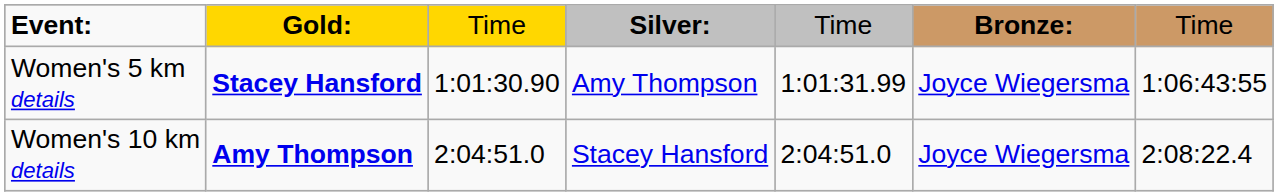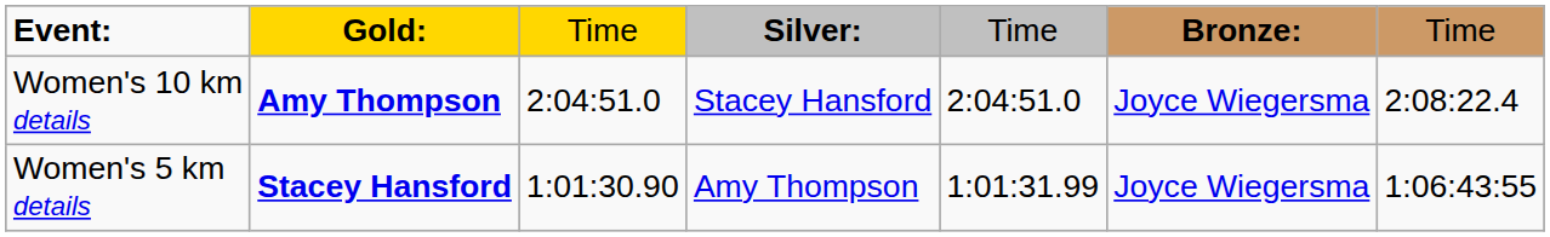 <table class="wikitable">
 <tr>
 <td><strong>Event:</strong></td>
 <td style="text-align:center;background-color:gold;"><strong>Gold:</strong></td>
 <td style="text-align:center;background-color:gold;">Time</td>
 <td style="text-align:center;background-color:silver;"><strong>Silver:</strong></td>
 <td style="text-align:center;background-color:silver;">Time</td>
 <td style="text-align:center;background-color:#CC9966;"><strong>Bronze:</strong></td>
 <td style="text-align:center;background-color:#CC9966;">Time</td>
 </tr>
 <tr>
+<td>Women's 10 km <br><em><small><a href='#'>details</a></small></em></td>
+<td><strong><a href='#'>Amy Thompson</a></strong><br><small></small></td>
+<td>2:04:51.0</td>
+<td><a href='#'>Stacey Hansford</a><br><small></small></td>
+<td>2:04:51.0</td>
+<td><a href='#'>Joyce Wiegersma</a><br><small></small></td>
+<td>2:08:22.4</td>
+</tr>
+<tr>
 <td>Women's 5 km <br><em><small><a href='#'>details</a></small></em></td>
 <td><strong><a href='#'>Stacey Hansford</a></strong><br><small></small></td>
 <td>1:01:30.90</td>
 <td><a href='#'>Amy Thompson</a><br><small></small></td>
 <td>1:01:31.99</td>
 <td><a href='#'>Joyce Wiegersma</a><br><small></small></td>
 <td>1:06:43:55</td>
 </tr>
-<tr>
-<td>Women's 10 km <br><em><small><a href='#'>details</a></small></em></td>
-<td><strong><a href='#'>Amy Thompson</a></strong><br><small></small></td>
-<td>2:04:51.0</td>
-<td><a href='#'>Stacey Hansford</a><br><small></small></td>
-<td>2:04:51.0</td>
-<td><a href='#'>Joyce Wiegersma</a><br><small></small></td>
-<td>2:08:22.4</td>
-</tr>
 </table>
